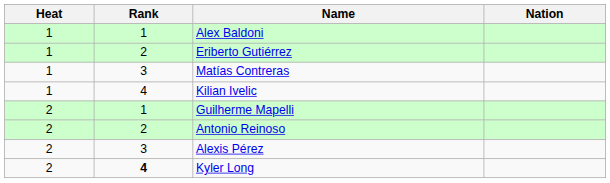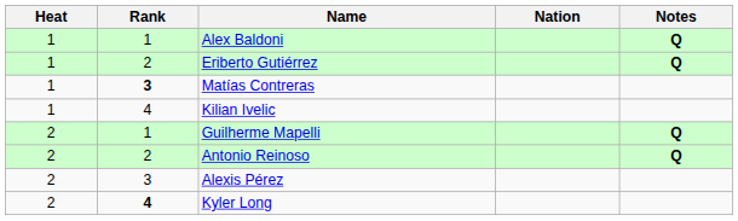 <table class="wikitable sortable" style="text-align:center" width=50%>
 <tr>
 <th>Heat</th>
 <th>Rank</th>
 <th>Name</th>
 <th>Nation</th>
+<th>Notes</th>
 </tr>
 <tr bgcolor=ccffcc>
 <td>1</td>
 <td>1</td>
 <td align=left><a href='#'>Alex Baldoni</a></td>
 <td align=left></td>
+<td><strong>Q</strong></td>
 </tr>
 <tr bgcolor=ccffcc>
 <td>1</td>
 <td>2</td>
 <td align=left><a href='#'>Eriberto Gutiérrez</a></td>
 <td align=left></td>
+<td><strong>Q</strong></td>
 </tr>
 <tr>
 <td>1</td>
-<td>3</td>
+<td><strong>3</strong></td>
 <td align=left><a href='#'>Matías Contreras</a></td>
 <td align=left></td>
+<td></td>
 </tr>
 <tr>
 <td>1</td>
 <td>4</td>
 <td align=left><a href='#'>Kilian Ivelic</a></td>
 <td align=left></td>
+<td></td>
 </tr>
 <tr bgcolor=ccffcc>
 <td>2</td>
 <td>1</td>
 <td align=left><a href='#'>Guilherme Mapelli</a></td>
 <td align=left></td>
+<td><strong>Q</strong></td>
 </tr>
 <tr bgcolor=ccffcc>
 <td>2</td>
 <td>2</td>
 <td align=left><a href='#'>Antonio Reinoso</a></td>
 <td align=left></td>
+<td><strong>Q</strong></td>
 </tr>
 <tr>
 <td>2</td>
 <td>3</td>
 <td align=left><a href='#'>Alexis Pérez</a></td>
 <td align=left></td>
+<td></td>
 </tr>
 <tr>
 <td>2</td>
 <td><strong>4</strong></td>
 <td align=left><a href='#'>Kyler Long</a></td>
 <td align=left></td>
+<td></td>
 </tr>
 </table>
